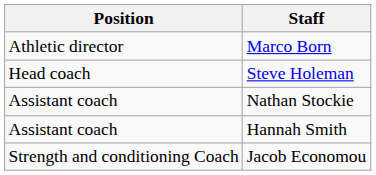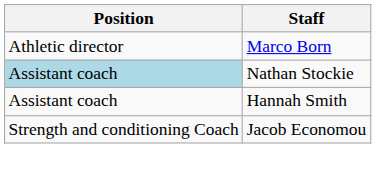 <table class="wikitable">
 <tr>
 <th>Position</th>
 <th>Staff</th>
 </tr>
 <tr>
 <td>Athletic director</td>
 <td> <a href='#'>Marco Born</a></td>
 </tr>
 <tr>
-<td>Head coach</td>
-<td> <a href='#'>Steve Holeman</a></td>
-</tr>
-<tr>
-<td>Assistant coach</td>
+<td style="background: lightblue;">Assistant coach</td>
 <td> Nathan Stockie</td>
 </tr>
 <tr>
 <td>Assistant coach</td>
 <td> Hannah Smith</td>
 </tr>
 <tr>
 <td>Strength and conditioning Coach</td>
 <td> Jacob Economou</td>
 </tr>
 </table>
